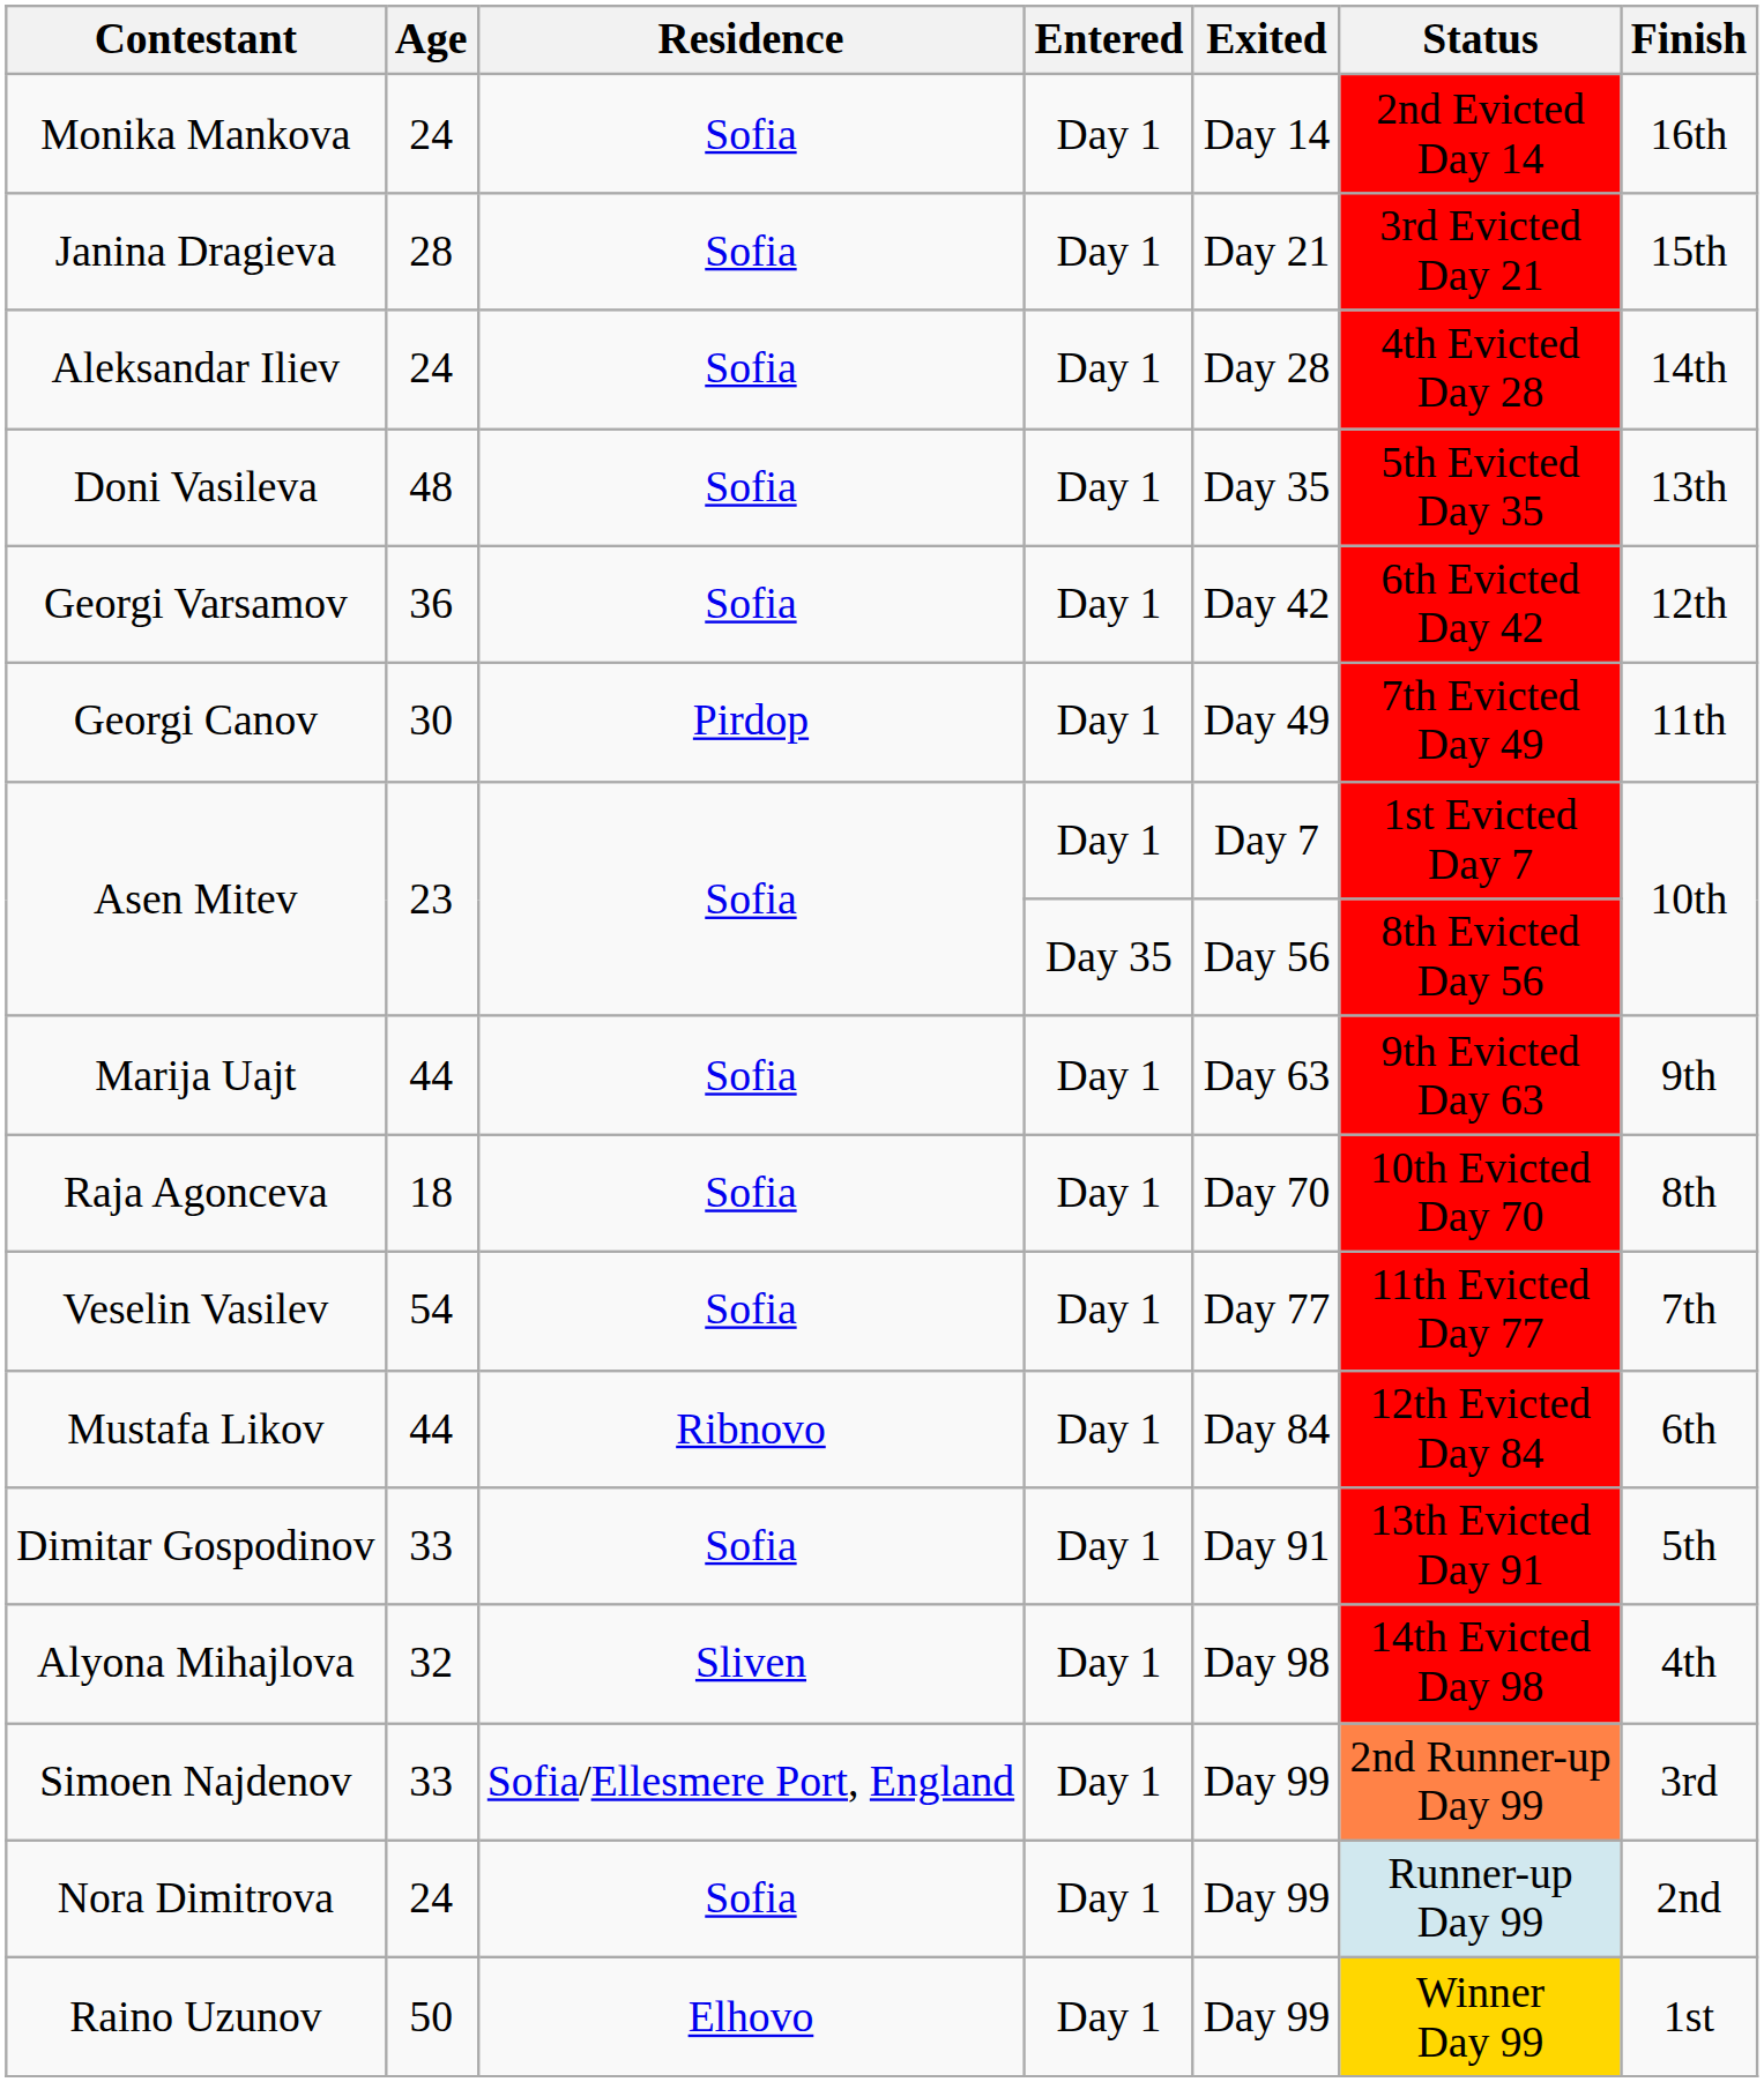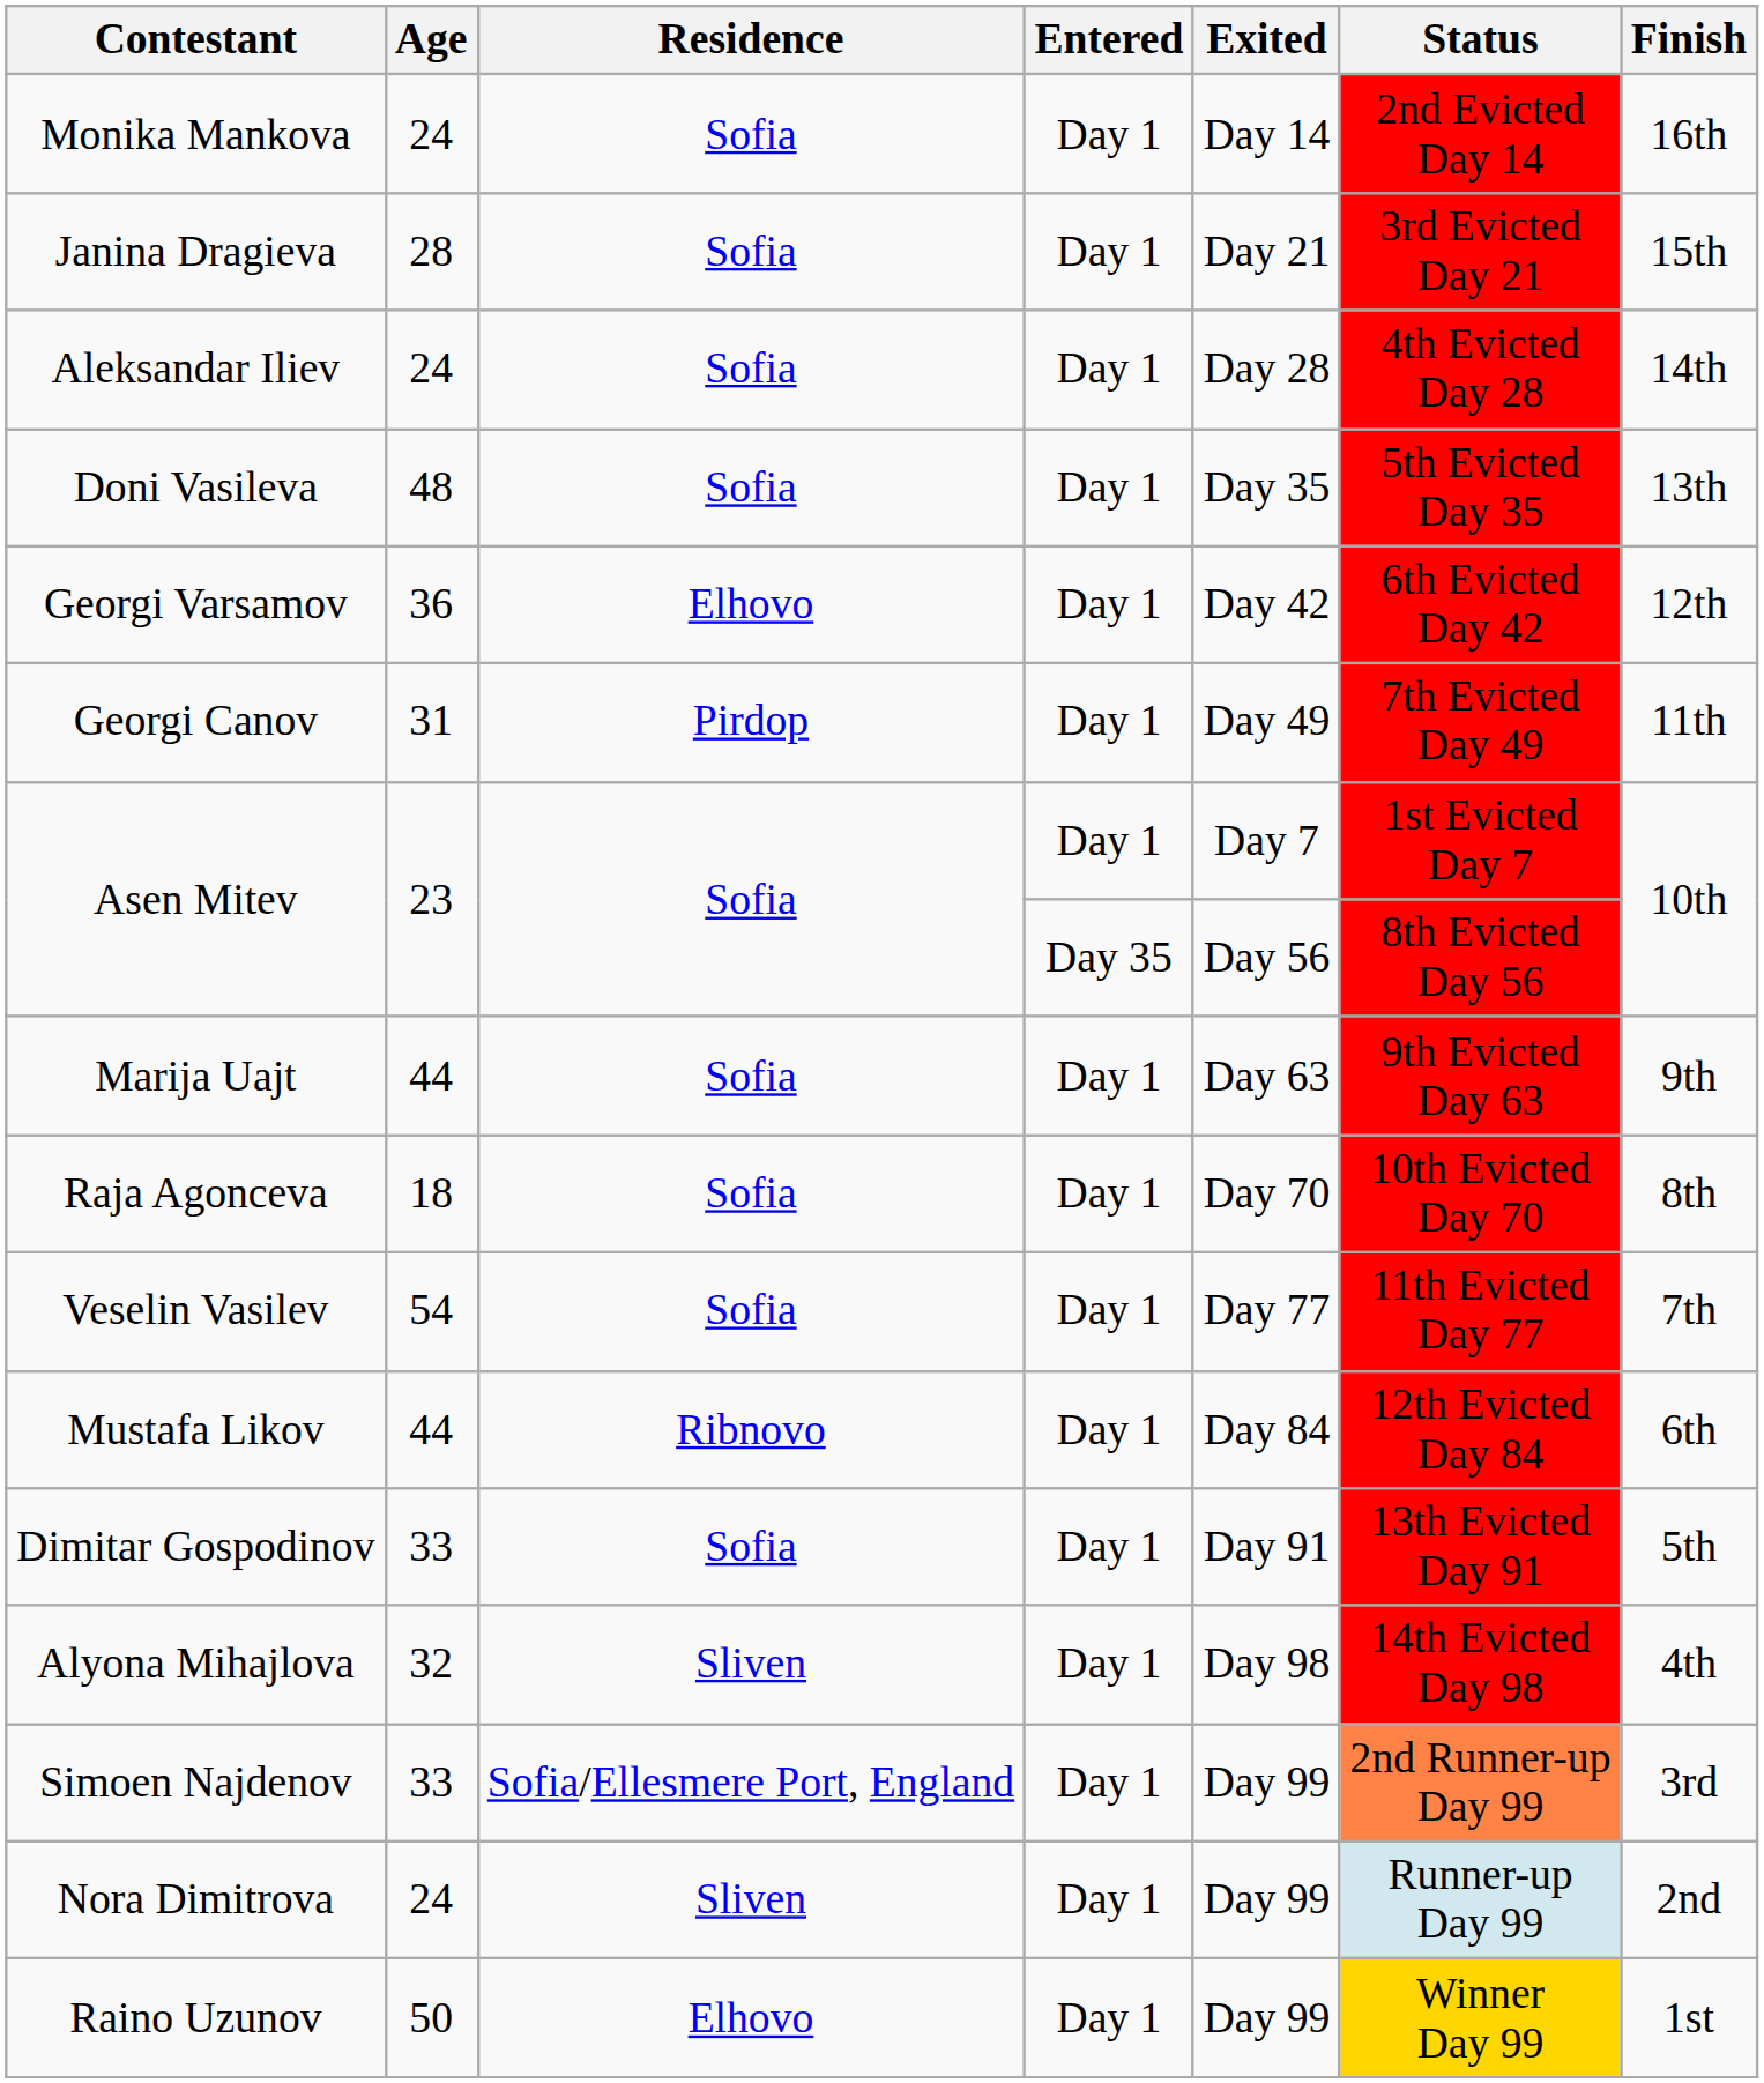 <table class="wikitable sortable" style="margin:auto; text-align:center">
 <tr>
 <th>Contestant</th>
 <th>Age</th>
 <th>Residence</th>
 <th>Entered</th>
 <th>Exited</th>
 <th>Status</th>
 <th>Finish</th>
 </tr>
 <tr>
 <td>Monika Mankova</td>
 <td>24</td>
 <td><a href='#'>Sofia</a></td>
 <td>Day 1</td>
 <td>Day 14</td>
 <td style="background:#ff0000;">2nd Evicted<br>Day 14</td>
 <td>16th</td>
 </tr>
 <tr>
 <td>Janina Dragieva</td>
 <td>28</td>
 <td><a href='#'>Sofia</a></td>
 <td>Day 1</td>
 <td>Day 21</td>
 <td style="background:#ff0000;">3rd Evicted<br>Day 21</td>
 <td>15th</td>
 </tr>
 <tr>
 <td>Aleksandar Iliev</td>
 <td>24</td>
 <td><a href='#'>Sofia</a></td>
 <td>Day 1</td>
 <td>Day 28</td>
 <td style="background:#ff0000;">4th Evicted<br>Day 28</td>
 <td>14th</td>
 </tr>
 <tr>
 <td>Doni Vasileva</td>
 <td>48</td>
 <td><a href='#'>Sofia</a></td>
 <td>Day 1</td>
 <td>Day 35</td>
 <td style="background:#ff0000;">5th Evicted<br>Day 35</td>
 <td>13th</td>
 </tr>
 <tr>
 <td>Georgi Varsamov</td>
 <td>36</td>
-<td><a href='#'>Sofia</a></td>
+<td><a href='#'>Elhovo</a></td>
 <td>Day 1</td>
 <td>Day 42</td>
 <td style="background:#ff0000;">6th Evicted<br>Day 42</td>
 <td>12th</td>
 </tr>
 <tr>
 <td>Georgi Canov</td>
-<td>30</td>
+<td>31</td>
 <td><a href='#'>Pirdop</a></td>
 <td>Day 1</td>
 <td>Day 49</td>
 <td style="background:#ff0000;">7th Evicted<br>Day 49</td>
 <td>11th</td>
 </tr>
 <tr>
 <td rowspan="2">Asen Mitev</td>
 <td rowspan="2">23</td>
 <td rowspan="2"><a href='#'>Sofia</a></td>
 <td rowspan="1">Day 1</td>
 <td rowspan="1">Day 7</td>
 <td rowspan="1" style="background:#ff0000;">1st Evicted<br>Day 7</td>
 <td rowspan="2">10th</td>
 </tr>
 <tr>
 <td rowspan="1">Day 35</td>
 <td rowspan="1">Day 56</td>
 <td rowspan="1" style="background:#ff0000;">8th Evicted<br>Day 56</td>
 </tr>
 <tr>
 <td>Marija Uajt</td>
 <td>44</td>
 <td><a href='#'>Sofia</a></td>
 <td>Day 1</td>
 <td>Day 63</td>
 <td style="background:#ff0000;">9th Evicted<br>Day 63</td>
 <td>9th</td>
 </tr>
 <tr>
 <td>Raja Agonceva</td>
 <td>18</td>
 <td><a href='#'>Sofia</a></td>
 <td>Day 1</td>
 <td>Day 70</td>
 <td style="background:#ff0000;">10th Evicted<br>Day 70</td>
 <td>8th</td>
 </tr>
 <tr>
 <td>Veselin Vasilev</td>
 <td>54</td>
 <td><a href='#'>Sofia</a></td>
 <td>Day 1</td>
 <td>Day 77</td>
 <td style="background:#ff0000;">11th Evicted<br>Day 77</td>
 <td>7th</td>
 </tr>
 <tr>
 <td>Mustafa Likov</td>
 <td>44</td>
 <td><a href='#'>Ribnovo</a></td>
 <td>Day 1</td>
 <td>Day 84</td>
 <td style="background:#ff0000;">12th Evicted<br>Day 84</td>
 <td>6th</td>
 </tr>
 <tr>
 <td>Dimitar Gospodinov</td>
 <td>33</td>
 <td><a href='#'>Sofia</a></td>
 <td>Day 1</td>
 <td>Day 91</td>
 <td style="background:#ff0000;">13th Evicted<br>Day 91</td>
 <td>5th</td>
 </tr>
 <tr>
 <td>Alyona Mihajlova</td>
 <td>32</td>
 <td><a href='#'>Sliven</a></td>
 <td>Day 1</td>
 <td>Day 98</td>
 <td style="background:#ff0000;">14th Evicted<br>Day 98</td>
 <td>4th</td>
 </tr>
 <tr>
 <td>Simoen Najdenov</td>
 <td>33</td>
 <td><a href='#'>Sofia</a>/<a href='#'>Ellesmere Port</a>, <a href='#'>England</a></td>
 <td>Day 1</td>
 <td>Day 99</td>
 <td style="background:#FF8247;">2nd Runner-up<br>Day 99</td>
 <td>3rd</td>
 </tr>
 <tr>
 <td>Nora Dimitrova</td>
 <td>24</td>
-<td><a href='#'>Sofia</a></td>
+<td><a href='#'>Sliven</a></td>
 <td>Day 1</td>
 <td>Day 99</td>
 <td style="background:#D1E8EF;">Runner-up<br>Day 99</td>
 <td>2nd</td>
 </tr>
 <tr>
 <td>Raino Uzunov</td>
 <td>50</td>
 <td><a href='#'>Elhovo</a></td>
 <td>Day 1</td>
 <td>Day 99</td>
 <td style="background:gold;">Winner<br>Day 99</td>
 <td>1st</td>
 </tr>
 <tr>
 </tr>
 </table>
